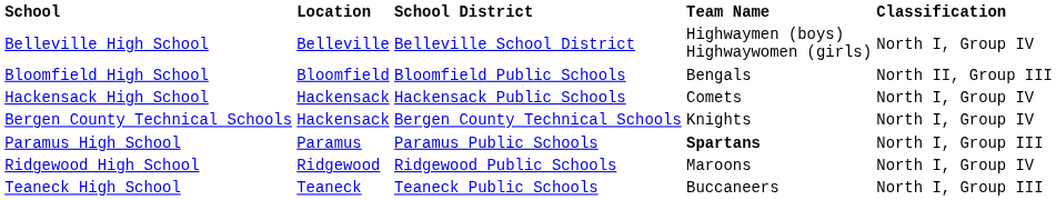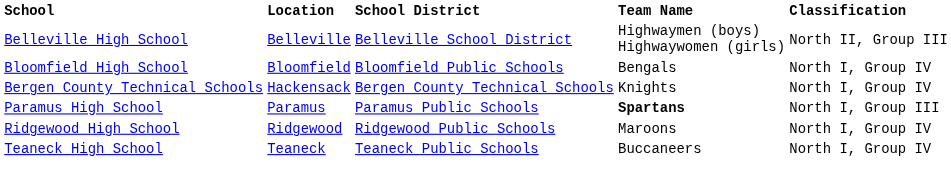 <table>
 <tr>
 <td><strong>School</strong></td>
 <td><strong>Location</strong></td>
 <td><strong>School District</strong></td>
 <td><strong>Team Name</strong></td>
 <td><strong>Classification</strong></td>
 </tr>
 <tr>
 <td><a href='#'>Belleville High School</a></td>
 <td><a href='#'>Belleville</a></td>
 <td><a href='#'>Belleville School District</a></td>
 <td>Highwaymen (boys)<br>Highwaywomen (girls)</td>
-<td>North I, Group IV</td>
+<td>North II, Group III</td>
 </tr>
 <tr>
 <td><a href='#'>Bloomfield High School</a></td>
 <td><a href='#'>Bloomfield</a></td>
 <td><a href='#'>Bloomfield Public Schools</a></td>
 <td>Bengals</td>
-<td>North II, Group III</td>
-</tr>
-<tr>
-<td><a href='#'>Hackensack High School</a></td>
-<td><a href='#'>Hackensack</a></td>
-<td><a href='#'>Hackensack Public Schools</a></td>
-<td>Comets</td>
 <td>North I, Group IV</td>
 </tr>
 <tr>
 <td><a href='#'>Bergen County Technical Schools</a></td>
 <td><a href='#'>Hackensack</a></td>
 <td><a href='#'>Bergen County Technical Schools</a></td>
 <td>Knights</td>
 <td>North I, Group IV</td>
 </tr>
 <tr>
 <td><a href='#'>Paramus High School</a></td>
 <td><a href='#'>Paramus</a></td>
 <td><a href='#'>Paramus Public Schools</a></td>
 <td><strong>Spartans</strong></td>
 <td>North I, Group III</td>
 </tr>
 <tr>
 <td><a href='#'>Ridgewood High School</a></td>
 <td><a href='#'>Ridgewood</a></td>
 <td><a href='#'>Ridgewood Public Schools</a></td>
 <td>Maroons</td>
 <td>North I, Group IV</td>
 </tr>
 <tr>
 <td><a href='#'>Teaneck High School</a></td>
 <td><a href='#'>Teaneck</a></td>
 <td><a href='#'>Teaneck Public Schools</a></td>
 <td>Buccaneers</td>
-<td>North I, Group III</td>
+<td>North I, Group IV</td>
 </tr>
 <tr>
 </tr>
 </table>
